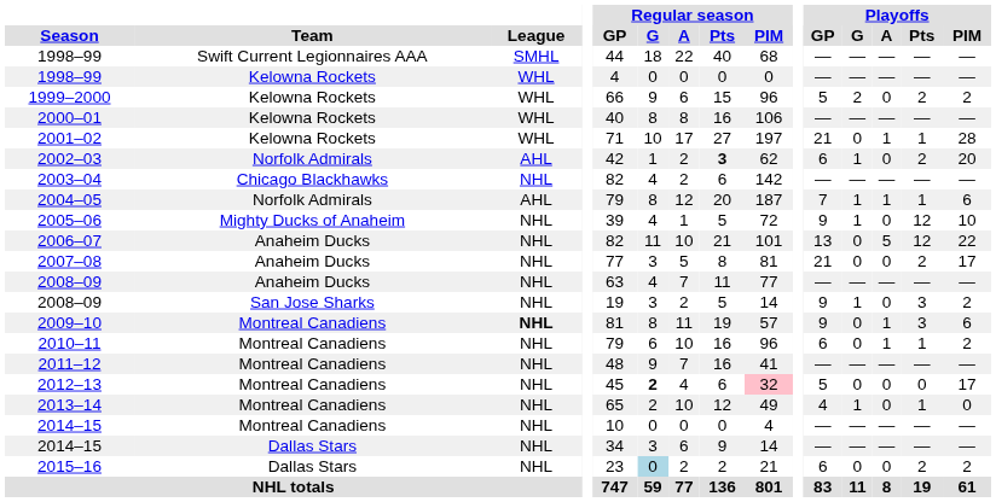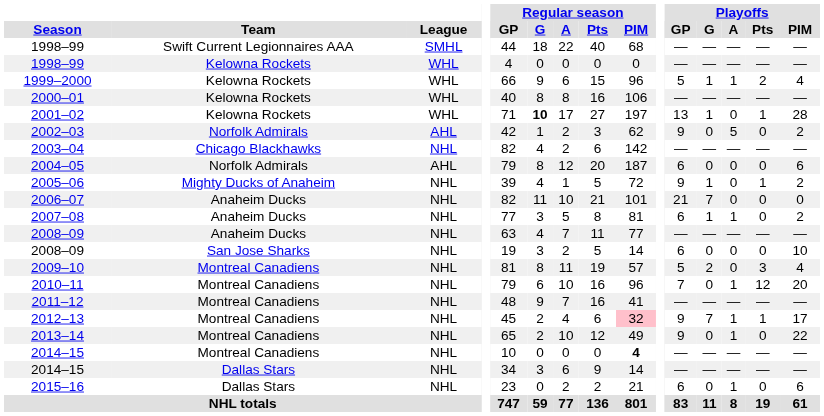 <table border="0" cellpadding="1" cellspacing="0" style="text-align:center; width:60em">
 <tr bgcolor="#e0e0e0">
 <th colspan="3" bgcolor="#ffffff"> </th>
 <th rowspan="99" bgcolor="#ffffff"> </th>
 <th colspan="5"><a href='#'>Regular season</a></th>
 <th rowspan="99" bgcolor="#ffffff"> </th>
 <th colspan="5"><a href='#'>Playoffs</a></th>
 </tr>
 <tr bgcolor="#e0e0e0">
 <th><a href='#'>Season</a></th>
 <th>Team</th>
 <th>League</th>
 <th>GP</th>
 <th><a href='#'>G</a></th>
 <th><a href='#'>A</a></th>
 <th><a href='#'>Pts</a></th>
 <th><a href='#'>PIM</a></th>
 <th>GP</th>
 <th>G</th>
 <th>A</th>
 <th>Pts</th>
 <th>PIM</th>
 </tr>
 <tr>
 <td>1998–99</td>
 <td>Swift Current Legionnaires AAA</td>
 <td><a href='#'>SMHL</a></td>
 <td>44</td>
 <td>18</td>
 <td>22</td>
 <td>40</td>
 <td>68</td>
 <td>—</td>
 <td>—</td>
 <td>—</td>
 <td>—</td>
 <td>—</td>
 </tr>
 <tr bgcolor="#f0f0f0">
 <td><a href='#'>1998–99</a></td>
 <td><a href='#'>Kelowna Rockets</a></td>
 <td><a href='#'>WHL</a></td>
 <td>4</td>
 <td>0</td>
 <td>0</td>
 <td>0</td>
 <td>0</td>
 <td>—</td>
 <td>—</td>
 <td>—</td>
 <td>—</td>
 <td>—</td>
 </tr>
 <tr>
 <td><a href='#'>1999–2000</a></td>
 <td>Kelowna Rockets</td>
 <td>WHL</td>
 <td>66</td>
 <td>9</td>
 <td>6</td>
 <td>15</td>
 <td>96</td>
 <td>5</td>
+<td>1</td>
+<td>1</td>
 <td>2</td>
-<td>0</td>
-<td>2</td>
-<td>2</td>
+<td>4</td>
 </tr>
 <tr bgcolor="#f0f0f0">
 <td><a href='#'>2000–01</a></td>
 <td>Kelowna Rockets</td>
 <td>WHL</td>
 <td>40</td>
 <td>8</td>
 <td>8</td>
 <td>16</td>
 <td>106</td>
 <td>—</td>
 <td>—</td>
 <td>—</td>
 <td>—</td>
 <td>—</td>
 </tr>
 <tr>
 <td><a href='#'>2001–02</a></td>
 <td>Kelowna Rockets</td>
 <td>WHL</td>
 <td>71</td>
-<td>10</td>
+<td><strong>10</strong></td>
 <td>17</td>
 <td>27</td>
 <td>197</td>
-<td>21</td>
+<td>13</td>
+<td>1</td>
 <td>0</td>
-<td>1</td>
 <td>1</td>
 <td>28</td>
 </tr>
 <tr bgcolor="#f0f0f0">
 <td><a href='#'>2002–03</a></td>
 <td><a href='#'>Norfolk Admirals</a></td>
 <td><a href='#'>AHL</a></td>
 <td>42</td>
 <td>1</td>
 <td>2</td>
-<td><strong>3</strong></td>
+<td>3</td>
 <td>62</td>
-<td>6</td>
-<td>1</td>
+<td>9</td>
+<td>0</td>
+<td>5</td>
 <td>0</td>
 <td>2</td>
-<td>20</td>
 </tr>
 <tr>
 <td><a href='#'>2003–04</a></td>
 <td><a href='#'>Chicago Blackhawks</a></td>
 <td><a href='#'>NHL</a></td>
 <td>82</td>
 <td>4</td>
 <td>2</td>
 <td>6</td>
 <td>142</td>
 <td>—</td>
 <td>—</td>
 <td>—</td>
 <td>—</td>
 <td>—</td>
 </tr>
 <tr bgcolor="#f0f0f0">
 <td><a href='#'>2004–05</a></td>
 <td>Norfolk Admirals</td>
 <td>AHL</td>
 <td>79</td>
 <td>8</td>
 <td>12</td>
 <td>20</td>
 <td>187</td>
-<td>7</td>
-<td>1</td>
-<td>1</td>
-<td>1</td>
+<td>6</td>
+<td>0</td>
+<td>0</td>
+<td>0</td>
 <td>6</td>
 </tr>
 <tr>
 <td><a href='#'>2005–06</a></td>
 <td><a href='#'>Mighty Ducks of Anaheim</a></td>
 <td>NHL</td>
 <td>39</td>
 <td>4</td>
 <td>1</td>
 <td>5</td>
 <td>72</td>
 <td>9</td>
 <td>1</td>
 <td>0</td>
-<td>12</td>
-<td>10</td>
+<td>1</td>
+<td>2</td>
 </tr>
 <tr bgcolor="#f0f0f0">
 <td><a href='#'>2006–07</a></td>
 <td>Anaheim Ducks</td>
 <td>NHL</td>
 <td>82</td>
 <td>11</td>
 <td>10</td>
 <td>21</td>
 <td>101</td>
-<td>13</td>
+<td>21</td>
+<td>7</td>
 <td>0</td>
-<td>5</td>
-<td>12</td>
-<td>22</td>
+<td>0</td>
+<td>0</td>
 </tr>
 <tr>
 <td><a href='#'>2007–08</a></td>
 <td>Anaheim Ducks</td>
 <td>NHL</td>
 <td>77</td>
 <td>3</td>
 <td>5</td>
 <td>8</td>
 <td>81</td>
-<td>21</td>
-<td>0</td>
+<td>6</td>
+<td>1</td>
+<td>1</td>
 <td>0</td>
 <td>2</td>
-<td>17</td>
 </tr>
 <tr bgcolor="#f0f0f0">
 <td><a href='#'>2008–09</a></td>
 <td>Anaheim Ducks</td>
 <td>NHL</td>
 <td>63</td>
 <td>4</td>
 <td>7</td>
 <td>11</td>
 <td>77</td>
 <td>—</td>
 <td>—</td>
 <td>—</td>
 <td>—</td>
 <td>—</td>
 </tr>
 <tr>
 <td>2008–09</td>
 <td><a href='#'>San Jose Sharks</a></td>
 <td>NHL</td>
 <td>19</td>
 <td>3</td>
 <td>2</td>
 <td>5</td>
 <td>14</td>
-<td>9</td>
-<td>1</td>
+<td>6</td>
 <td>0</td>
-<td>3</td>
-<td>2</td>
+<td>0</td>
+<td>0</td>
+<td>10</td>
 </tr>
 <tr bgcolor="#f0f0f0">
 <td><a href='#'>2009–10</a></td>
 <td><a href='#'>Montreal Canadiens</a></td>
-<td><strong>NHL</strong></td>
+<td>NHL</td>
 <td>81</td>
 <td>8</td>
 <td>11</td>
 <td>19</td>
 <td>57</td>
-<td>9</td>
+<td>5</td>
+<td>2</td>
 <td>0</td>
-<td>1</td>
 <td>3</td>
-<td>6</td>
+<td>4</td>
 </tr>
 <tr>
 <td><a href='#'>2010–11</a></td>
 <td>Montreal Canadiens</td>
 <td>NHL</td>
 <td>79</td>
 <td>6</td>
 <td>10</td>
 <td>16</td>
 <td>96</td>
-<td>6</td>
+<td>7</td>
 <td>0</td>
 <td>1</td>
-<td>1</td>
-<td>2</td>
+<td>12</td>
+<td>20</td>
 </tr>
 <tr bgcolor="#f0f0f0">
 <td><a href='#'>2011–12</a></td>
 <td>Montreal Canadiens</td>
 <td>NHL</td>
 <td>48</td>
 <td>9</td>
 <td>7</td>
 <td>16</td>
 <td>41</td>
 <td>—</td>
 <td>—</td>
 <td>—</td>
 <td>—</td>
 <td>—</td>
 </tr>
 <tr>
 <td><a href='#'>2012–13</a></td>
 <td>Montreal Canadiens</td>
 <td>NHL</td>
 <td>45</td>
-<td><strong>2</strong></td>
+<td>2</td>
 <td>4</td>
 <td>6</td>
 <td style="background: pink;">32</td>
-<td>5</td>
-<td>0</td>
-<td>0</td>
-<td>0</td>
+<td>9</td>
+<td>7</td>
+<td>1</td>
+<td>1</td>
 <td>17</td>
 </tr>
 <tr bgcolor="#f0f0f0">
 <td><a href='#'>2013–14</a></td>
 <td>Montreal Canadiens</td>
 <td>NHL</td>
 <td>65</td>
 <td>2</td>
 <td>10</td>
 <td>12</td>
 <td>49</td>
-<td>4</td>
-<td>1</td>
+<td>9</td>
 <td>0</td>
 <td>1</td>
 <td>0</td>
+<td>22</td>
 </tr>
 <tr>
 <td><a href='#'>2014–15</a></td>
 <td>Montreal Canadiens</td>
 <td>NHL</td>
 <td>10</td>
 <td>0</td>
 <td>0</td>
 <td>0</td>
-<td>4</td>
+<td><strong>4</strong></td>
 <td>—</td>
 <td>—</td>
 <td>—</td>
 <td>—</td>
 <td>—</td>
 </tr>
 <tr bgcolor="#f0f0f0">
 <td>2014–15</td>
 <td><a href='#'>Dallas Stars</a></td>
 <td>NHL</td>
 <td>34</td>
 <td>3</td>
 <td>6</td>
 <td>9</td>
 <td>14</td>
 <td>—</td>
 <td>—</td>
 <td>—</td>
 <td>—</td>
 <td>—</td>
 </tr>
 <tr>
 <td><a href='#'>2015–16</a></td>
 <td>Dallas Stars</td>
 <td>NHL</td>
 <td>23</td>
-<td style="background: lightblue;">0</td>
+<td>0</td>
 <td>2</td>
 <td>2</td>
 <td>21</td>
 <td>6</td>
 <td>0</td>
+<td>1</td>
 <td>0</td>
-<td>2</td>
-<td>2</td>
+<td>6</td>
 </tr>
 <tr bgcolor="#e0e0e0">
 <th colspan="3">NHL totals</th>
 <th>747</th>
 <th>59</th>
 <th>77</th>
 <th>136</th>
 <th>801</th>
 <th>83</th>
 <th>11</th>
 <th>8</th>
 <th>19</th>
 <th>61</th>
 </tr>
 </table>
